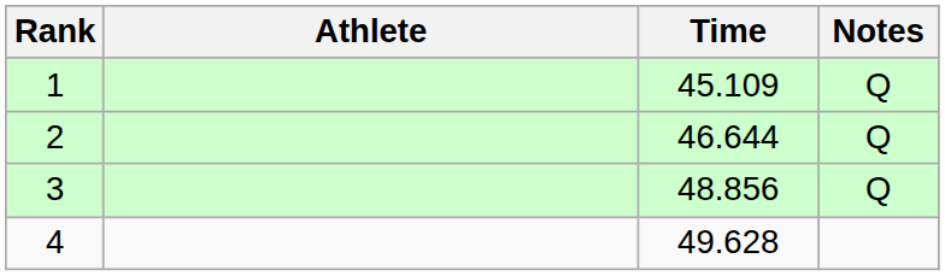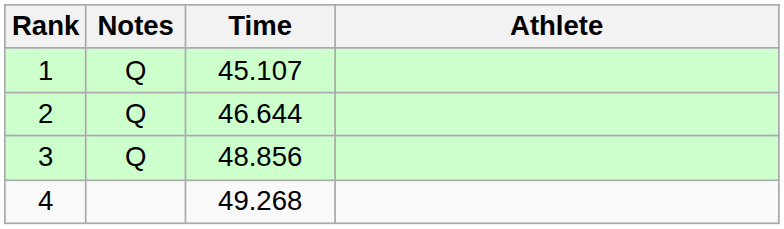 <table class=wikitable style="text-align:center">
 <tr>
 <th width=40>Rank</th>
+<th width=50>Notes</th>
+<th width=80>Time</th>
 <th width=250>Athlete</th>
-<th width=80>Time</th>
-<th width=50>Notes</th>
 </tr>
 <tr bgcolor="ccffcc">
 <td>1</td>
+<td>Q</td>
+<td>45.107</td>
 <td align=left></td>
-<td>45.109</td>
-<td>Q</td>
 </tr>
 <tr bgcolor="ccffcc">
 <td>2</td>
+<td>Q</td>
+<td>46.644</td>
 <td align=left></td>
-<td>46.644</td>
-<td>Q</td>
 </tr>
 <tr bgcolor="ccffcc">
 <td>3</td>
+<td>Q</td>
+<td>48.856</td>
 <td align=left></td>
-<td>48.856</td>
-<td>Q</td>
 </tr>
 <tr>
 <td>4</td>
+<td></td>
+<td>49.268</td>
 <td align=left></td>
-<td>49.628</td>
-<td></td>
 </tr>
 </table>
